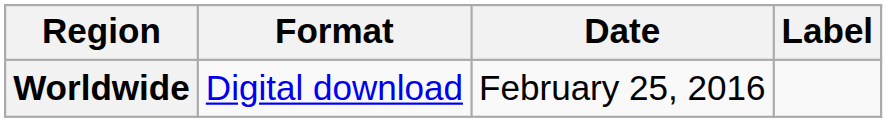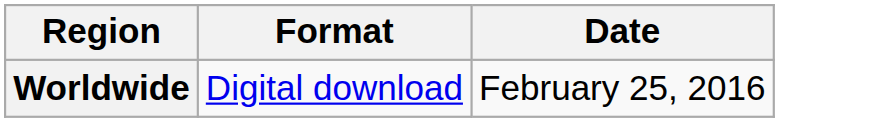 <table class="wikitable plainrowheaders unsortable">
 <tr>
 <th>Region</th>
 <th>Format</th>
 <th>Date</th>
-<th>Label</th>
 </tr>
 <tr>
 <th scope="row">Worldwide</th>
 <td><a href='#'>Digital download</a></td>
 <td>February 25, 2016</td>
-<td></td>
 </tr>
 </table>
